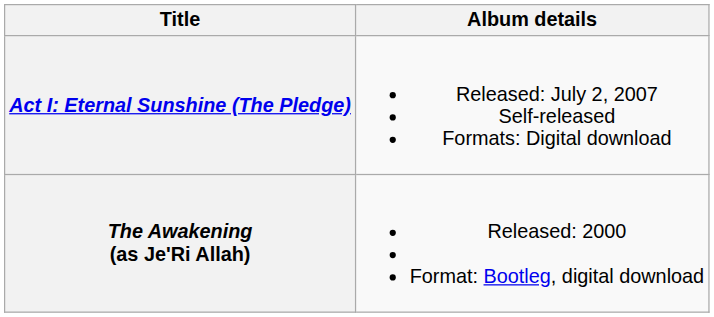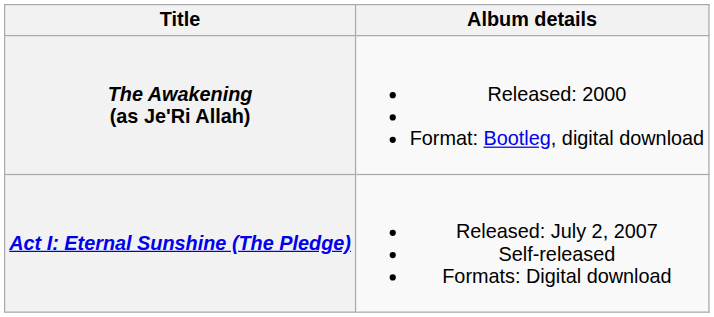 <table class="wikitable plainrowheaders" style="text-align:center;">
 <tr>
 <th scope="col">Title</th>
 <th scope="col">Album details</th>
 </tr>
 <tr>
+<th scope="row"><em>The Awakening</em> <br><span>(as Je'Ri Allah)</span></th>
+<td><br><ul><li>Released: 2000</li><li></li><li>Format: <a href='#'>Bootleg</a>, digital download</li></ul></td>
+</tr>
+<tr>
 <th scope="row"><em><a href='#'>Act I: Eternal Sunshine (The Pledge)</a></em></th>
 <td><br><ul><li>Released: July 2, 2007</li><li>Self-released</li><li>Formats: Digital download</li></ul></td>
 </tr>
-<tr>
-<th scope="row"><em>The Awakening</em> <br><span>(as Je'Ri Allah)</span></th>
-<td><br><ul><li>Released: 2000</li><li></li><li>Format: <a href='#'>Bootleg</a>, digital download</li></ul></td>
-</tr>
 </table>
